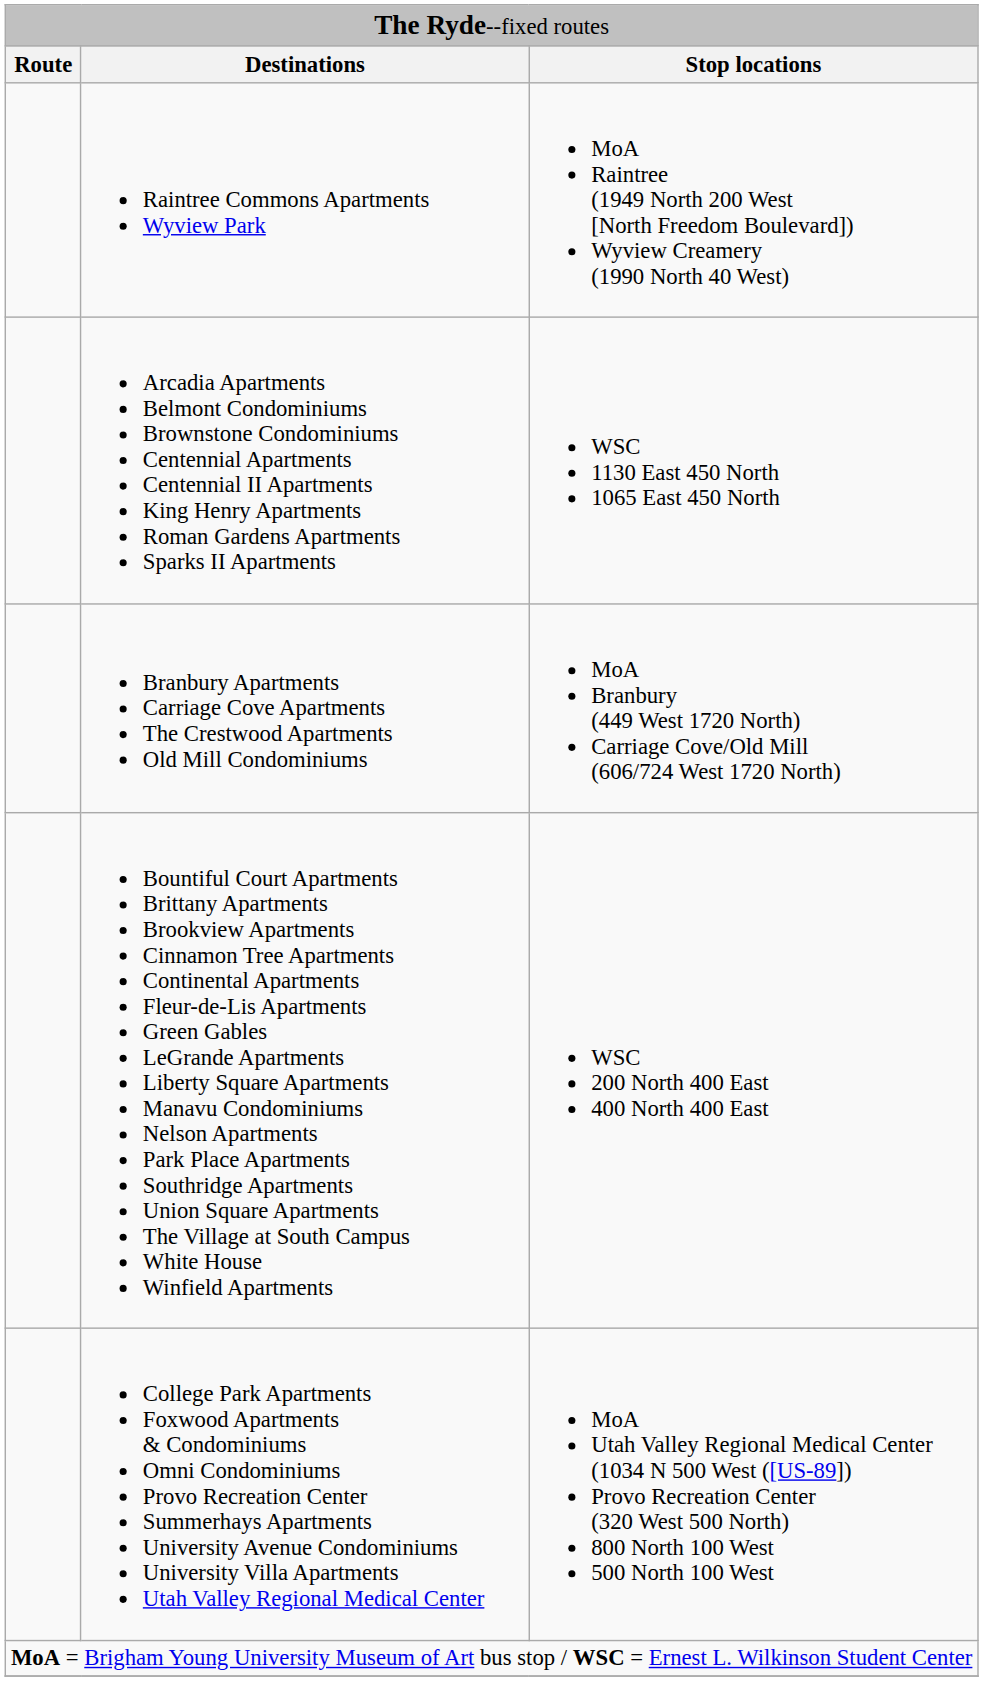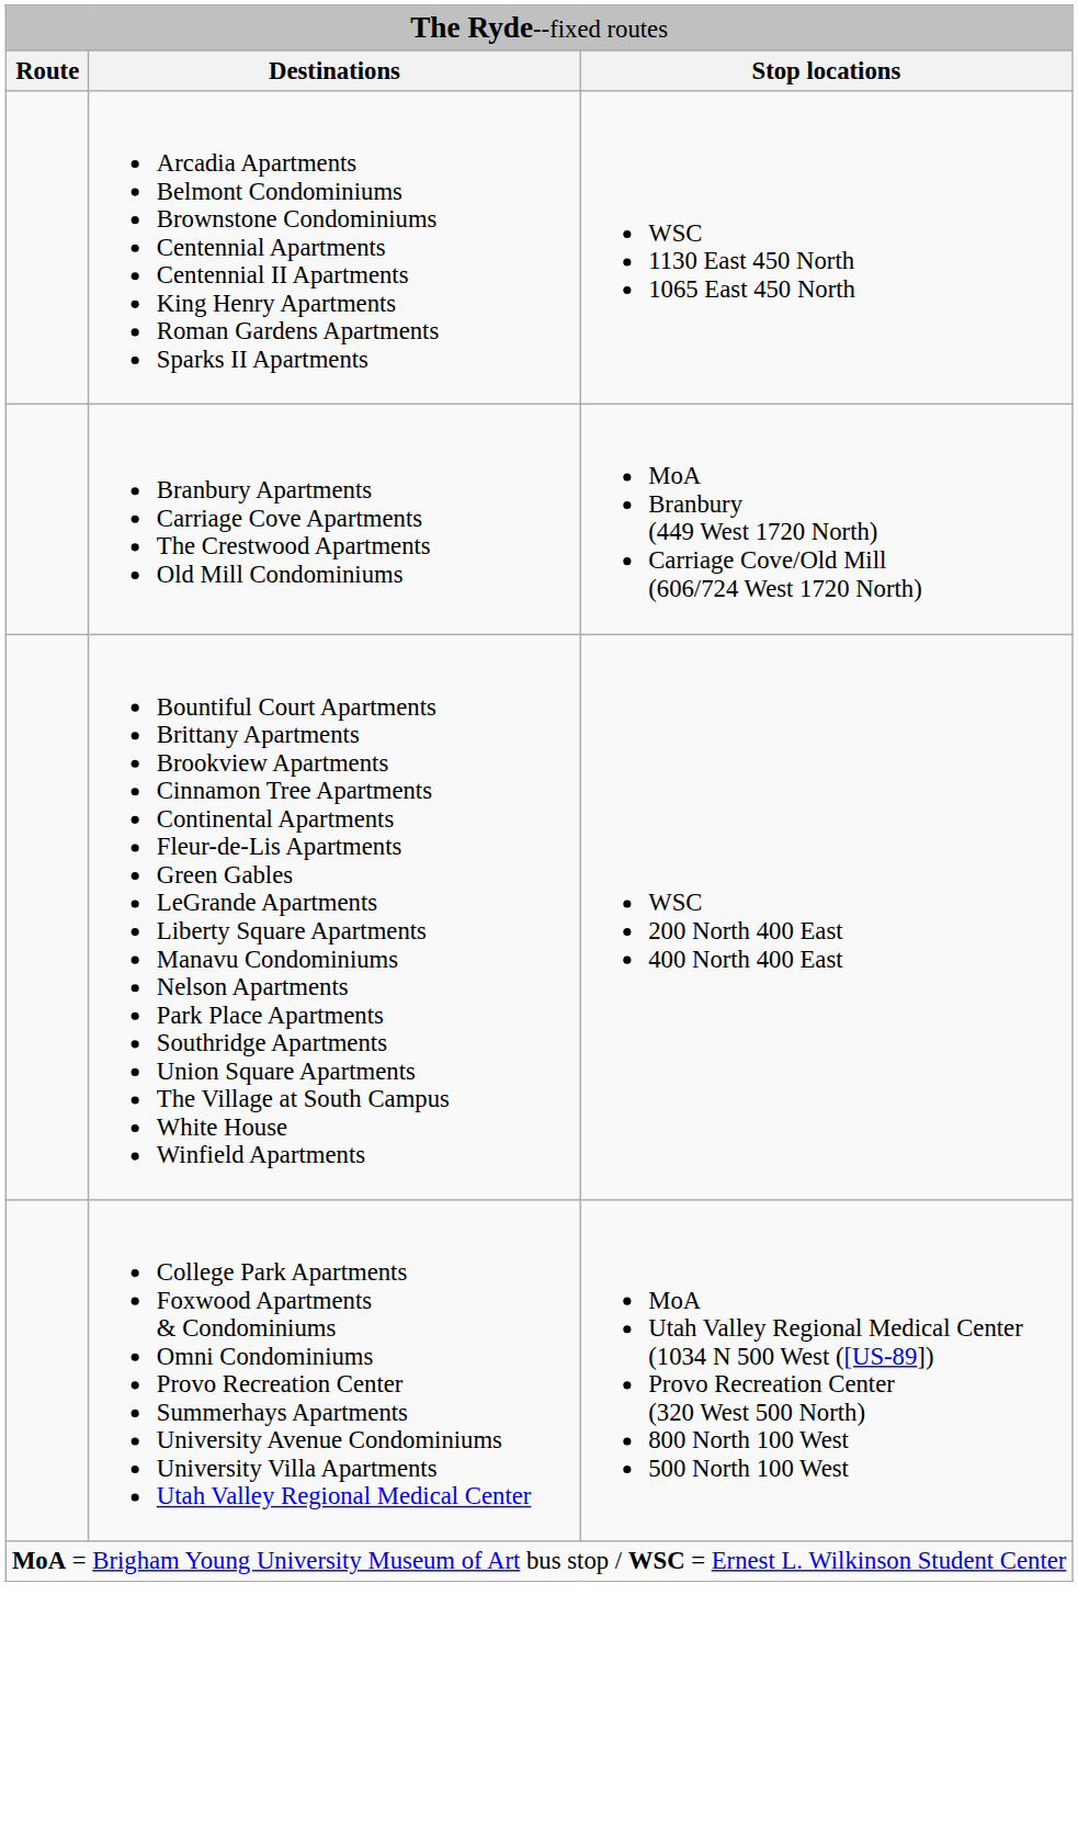 <table class="wikitable" style="margin:1em auto;">
 <tr bgcolor=#C0C0C0>
 <td colspan=3 align=center><span><big><strong>The Ryde</strong></big>--fixed routes</span></td>
 </tr>
 <tr>
 <th>Route</th>
 <th>Destinations</th>
 <th>Stop locations</th>
-</tr>
-<tr>
-<td align=left></td>
-<td align=left><br><ul><li>Raintree Commons Apartments</li><li><a href='#'>Wyview Park</a></li></ul></td>
-<td align=left><br><ul><li>MoA</li><li>Raintree<br>(1949 North 200 West<br>[North Freedom Boulevard])</li><li>Wyview Creamery<br>(1990 North 40 West)</li></ul></td>
 </tr>
 <tr>
 <td align=left></td>
 <td align=left><br><ul><li>Arcadia Apartments</li><li>Belmont Condominiums</li><li>Brownstone Condominiums</li><li>Centennial Apartments</li><li>Centennial II Apartments</li><li>King Henry Apartments</li><li>Roman Gardens Apartments</li><li>Sparks II Apartments</li></ul></td>
 <td align=left><br><ul><li>WSC</li><li>1130 East 450 North</li><li>1065 East 450 North</li></ul></td>
 </tr>
 <tr>
 <td align=left></td>
 <td align=left><br><ul><li>Branbury Apartments</li><li>Carriage Cove Apartments</li><li>The Crestwood Apartments</li><li>Old Mill Condominiums</li></ul></td>
 <td align=left><br><ul><li>MoA</li><li>Branbury<br>(449 West 1720 North)</li><li>Carriage Cove/Old Mill<br>(606/724 West 1720 North)</li></ul></td>
 </tr>
 <tr>
 <td align=left></td>
 <td align=left><br><ul><li>Bountiful Court Apartments</li><li>Brittany Apartments</li><li>Brookview Apartments</li><li>Cinnamon Tree Apartments</li><li>Continental Apartments</li><li>Fleur-de-Lis Apartments</li><li>Green Gables</li><li>LeGrande Apartments</li><li>Liberty Square Apartments</li><li>Manavu Condominiums</li><li>Nelson Apartments</li><li>Park Place Apartments</li><li>Southridge Apartments</li><li>Union Square Apartments</li><li>The Village at South Campus</li><li>White House</li><li>Winfield Apartments</li></ul></td>
 <td align=left><br><ul><li>WSC</li><li>200 North 400 East</li><li>400 North 400 East</li></ul></td>
 </tr>
 <tr>
 <td align=left></td>
 <td align=left><br><ul><li>College Park Apartments</li><li>Foxwood Apartments<br>& Condominiums</li><li>Omni Condominiums</li><li>Provo Recreation Center</li><li>Summerhays Apartments</li><li>University Avenue Condominiums</li><li>University Villa Apartments</li><li><a href='#'>Utah Valley Regional Medical Center</a></li></ul></td>
 <td align=left><br><ul><li>MoA</li><li>Utah Valley Regional Medical Center<br>(1034 N 500 West (<a href='#'>[US-89</a>])</li><li>Provo Recreation Center<br>(320 West 500 North)</li><li>800 North 100 West</li><li>500 North 100 West</li></ul></td>
 </tr>
 <tr>
 <td align=center colspan=3><strong>MoA</strong> = <a href='#'>Brigham Young University Museum of Art</a> bus stop / <strong>WSC</strong> = <a href='#'>Ernest L. Wilkinson Student Center</a></td>
 </tr>
 <tr>
 </tr>
 </table>
